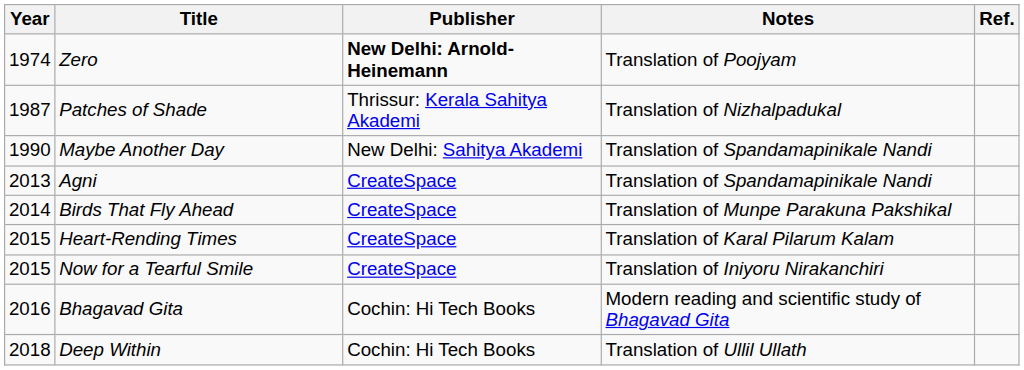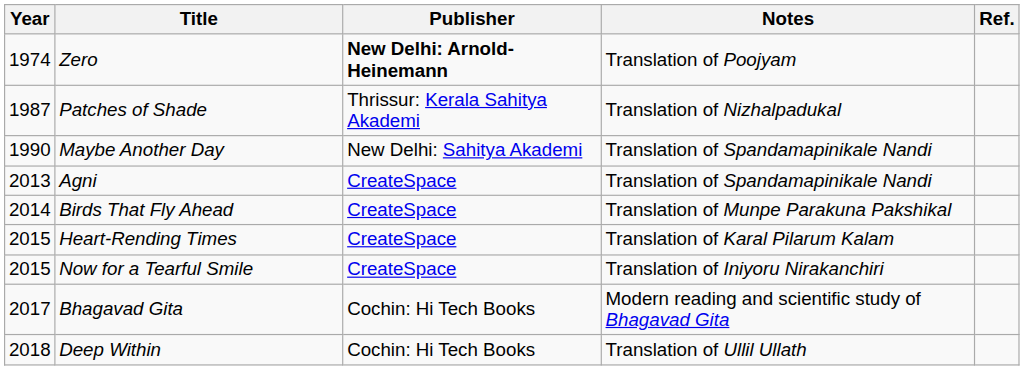 <table class="wikitable">
 <tr>
 <th>Year</th>
 <th ! style=width:20em>Title</th>
 <th ! style=width:17em>Publisher</th>
 <th ! style=width:25em>Notes</th>
 <th>Ref.</th>
 </tr>
 <tr>
 <td>1974</td>
 <td><em>Zero</em></td>
 <td><strong>New Delhi: Arnold-Heinemann</strong></td>
 <td>Translation of <em>Poojyam</em></td>
 <td></td>
 </tr>
 <tr>
 <td>1987</td>
 <td><em>Patches of Shade</em></td>
 <td>Thrissur: <a href='#'>Kerala Sahitya Akademi</a></td>
 <td>Translation of <em>Nizhalpadukal</em></td>
 <td></td>
 </tr>
 <tr>
 <td>1990</td>
 <td><em>Maybe Another Day</em></td>
 <td>New Delhi: <a href='#'>Sahitya Akademi</a></td>
 <td>Translation of <em>Spandamapinikale Nandi</em></td>
 <td></td>
 </tr>
 <tr>
 <td>2013</td>
 <td><em>Agni</em></td>
 <td><a href='#'>CreateSpace</a></td>
 <td>Translation of <em>Spandamapinikale Nandi</em></td>
 <td></td>
 </tr>
 <tr>
 <td>2014</td>
 <td><em>Birds That Fly Ahead</em></td>
 <td><a href='#'>CreateSpace</a></td>
 <td>Translation of <em>Munpe Parakuna Pakshikal</em></td>
 <td></td>
 </tr>
 <tr>
 <td>2015</td>
 <td><em>Heart-Rending Times</em></td>
 <td><a href='#'>CreateSpace</a></td>
 <td>Translation of <em>Karal Pilarum Kalam</em></td>
 <td></td>
 </tr>
 <tr>
 <td>2015</td>
 <td><em>Now for a Tearful Smile</em></td>
 <td><a href='#'>CreateSpace</a></td>
 <td>Translation of <em>Iniyoru Nirakanchiri</em></td>
 <td></td>
 </tr>
 <tr>
-<td>2016</td>
+<td>2017</td>
 <td><em>Bhagavad Gita</em></td>
 <td>Cochin: Hi Tech Books</td>
 <td>Modern reading and scientific study of <em><a href='#'>Bhagavad Gita</a></em></td>
 <td></td>
 </tr>
 <tr>
 <td>2018</td>
 <td><em>Deep Within</em></td>
 <td>Cochin: Hi Tech Books</td>
 <td>Translation of <em>Ullil Ullath</em></td>
 <td></td>
 </tr>
 </table>
